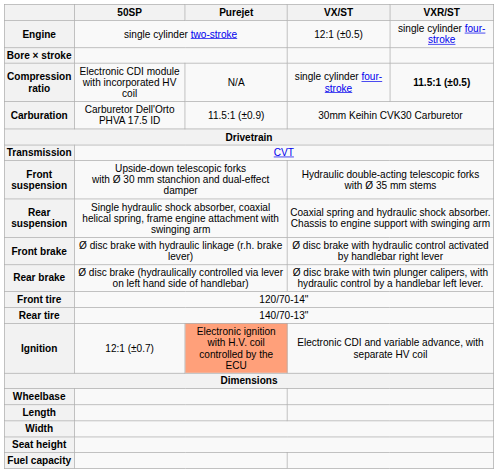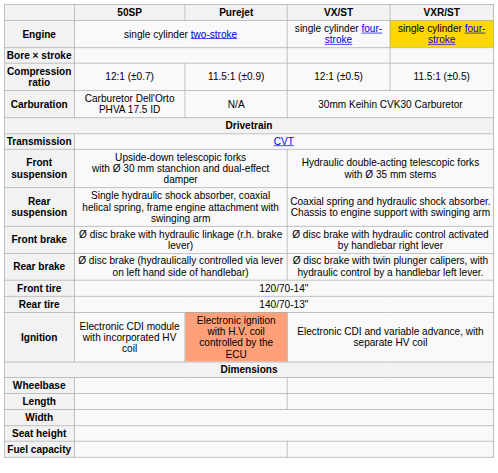 <table class="wikitable" align="center" style="max-width:700px; text-align:center; font-size: 90%;">
 <tr>
 <th></th>
 <th width="400">50SP</th>
 <th width="400">Purejet</th>
 <th width="450">VX/ST</th>
 <th width="450">VXR/ST</th>
 </tr>
 <tr>
 <th>Engine</th>
 <td colspan="2"> single cylinder <a href='#'>two-stroke</a></td>
-<td>12:1 (±0.5)</td>
-<td> single cylinder <a href='#'>four-stroke</a></td>
+<td colspan="1"> single cylinder <a href='#'>four-stroke</a></td>
+<td style="background: gold;"> single cylinder <a href='#'>four-stroke</a></td>
 </tr>
 <tr>
 <th>Bore × stroke</th>
 <td colspan="2"></td>
 <td colspan="1"></td>
 <td></td>
 </tr>
 <tr>
 <th>Compression ratio</th>
-<td>Electronic CDI module with incorporated HV coil</td>
-<td>N/A</td>
-<td colspan="1"> single cylinder <a href='#'>four-stroke</a></td>
-<td><strong>11.5:1 (±0.5)</strong></td>
+<td>12:1 (±0.7)</td>
+<td>11.5:1 (±0.9)</td>
+<td>12:1 (±0.5)</td>
+<td>11.5:1 (±0.5)</td>
 </tr>
 <tr>
 <th>Carburation</th>
 <td>Carburetor Dell'Orto PHVA 17.5 ID</td>
-<td>11.5:1 (±0.9)</td>
+<td>N/A</td>
 <td colspan="2">30mm Keihin CVK30 Carburetor</td>
 </tr>
 <tr>
 <th colspan="5">Drivetrain</th>
 </tr>
 <tr>
 <th>Transmission</th>
 <td colspan="4"><a href='#'>CVT</a></td>
 </tr>
 <tr>
 <th>Front suspension</th>
 <td colspan="2">Upside-down telescopic forks<br>with Ø 30 mm stanchion and dual-effect damper</td>
 <td colspan="2">Hydraulic double-acting telescopic forks<br>with Ø 35 mm stems</td>
 </tr>
 <tr>
 <th>Rear suspension</th>
 <td colspan="2">Single hydraulic shock absorber, coaxial helical spring, frame engine attachment with swinging arm</td>
 <td colspan="2">Coaxial spring and hydraulic shock absorber.<br>Chassis to engine support with swinging arm</td>
 </tr>
 <tr>
 <th>Front brake</th>
 <td colspan="2">Ø  disc brake with hydraulic linkage (r.h. brake lever)</td>
 <td colspan="2">Ø  disc brake with hydraulic control activated by handlebar right lever</td>
 </tr>
 <tr>
 <th>Rear brake</th>
 <td colspan="2">Ø  disc brake (hydraulically controlled via lever on left hand side of handlebar)</td>
 <td colspan="2">Ø  disc brake with twin plunger calipers, with hydraulic control by a handlebar left lever.</td>
 </tr>
 <tr>
 <th>Front tire</th>
 <td colspan="4">120/70-14"</td>
 </tr>
 <tr>
 <th>Rear tire</th>
 <td colspan="4">140/70-13"</td>
 </tr>
 <tr>
 <th>Ignition</th>
-<td>12:1 (±0.7)</td>
+<td>Electronic CDI module with incorporated HV coil</td>
 <td style="background: lightsalmon;">Electronic ignition with H.V. coil controlled by the ECU</td>
 <td colspan="2">Electronic CDI and variable advance, with separate HV coil</td>
 </tr>
 <tr>
 <th colspan="5">Dimensions</th>
 </tr>
 <tr>
 <th>Wheelbase</th>
 <td colspan="2"></td>
 <td colspan="2"></td>
 </tr>
 <tr>
 <th>Length</th>
 <td colspan="2"></td>
 <td colspan="2"></td>
 </tr>
 <tr>
 <th>Width</th>
 <td colspan="4"></td>
 </tr>
 <tr>
 <th>Seat height</th>
 <td colspan="4"></td>
 </tr>
 <tr>
 <th>Fuel capacity</th>
 <td colspan="2"></td>
 <td colspan="2"></td>
 </tr>
 </table>
